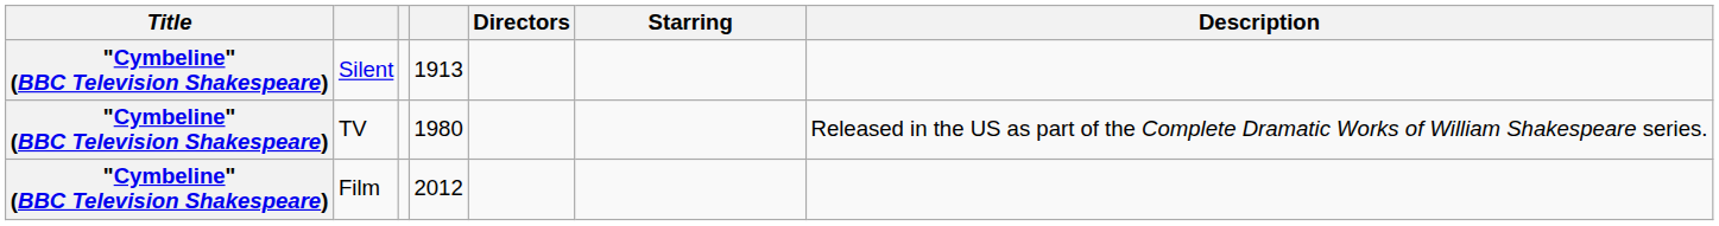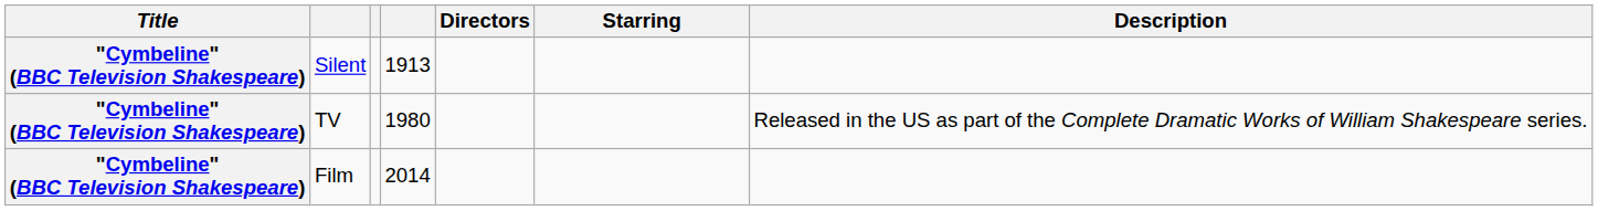 <table class="wikitable sortable">
 <tr>
 <th scope="col"><em>Title</em></th>
 <th scope="col"></th>
 <th scope="col"></th>
 <th scope="col"></th>
 <th scope="col" class="unsortable">Directors</th>
 <th scope="col" class="unsortable" style="min-width: 10em">Starring</th>
 <th scope="col" class="unsortable" style="min-width: 15em">Description</th>
 </tr>
 <tr>
 <th scope="row" style="white-space: nowrap">"<a href='#'>Cymbeline</a>"<br>(<em><a href='#'>BBC Television Shakespeare</a></em>)</th>
 <td><a href='#'>Silent</a></td>
 <td></td>
 <td>1913</td>
 <td></td>
 <td></td>
 <td></td>
 </tr>
 <tr>
 <th scope="row" style="white-space: nowrap">"<a href='#'>Cymbeline</a>"<br>(<em><a href='#'>BBC Television Shakespeare</a></em>)</th>
 <td>TV</td>
 <td></td>
 <td>1980</td>
 <td></td>
 <td></td>
 <td>Released in the US as part of the <em>Complete Dramatic Works of William Shakespeare</em> series.</td>
 </tr>
 <tr>
 <th scope="row" style="white-space: nowrap">"<a href='#'>Cymbeline</a>"<br>(<em><a href='#'>BBC Television Shakespeare</a></em>)</th>
 <td>Film</td>
 <td></td>
-<td>2012</td>
+<td>2014</td>
 <td></td>
 <td></td>
 <td></td>
 </tr>
 </table>
